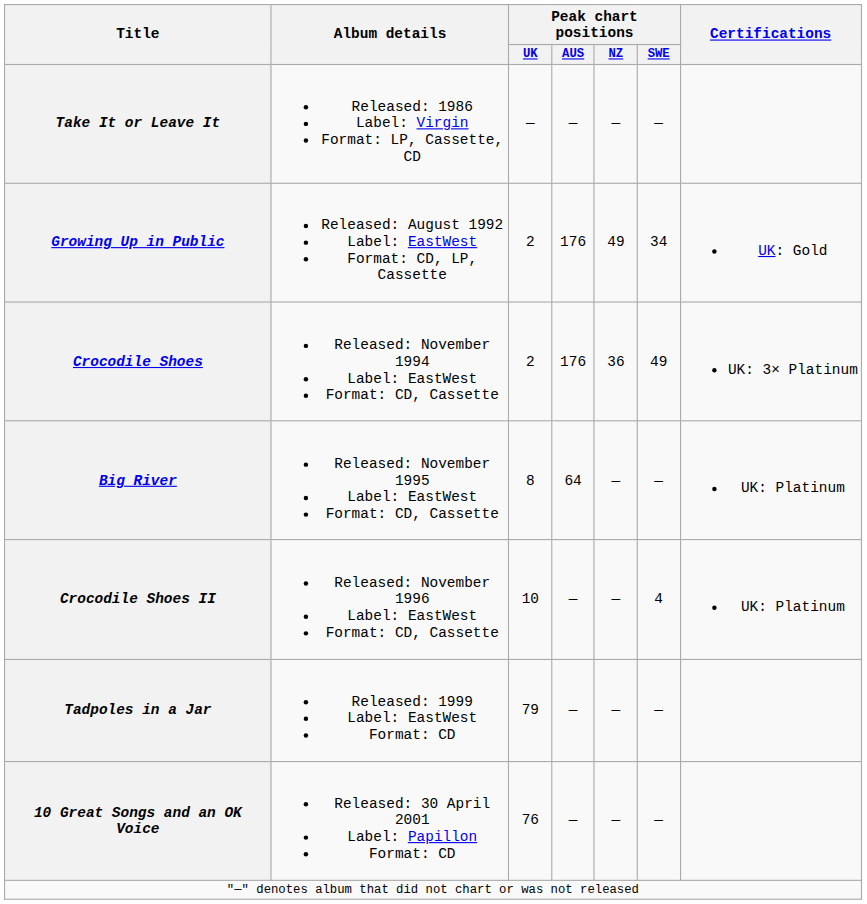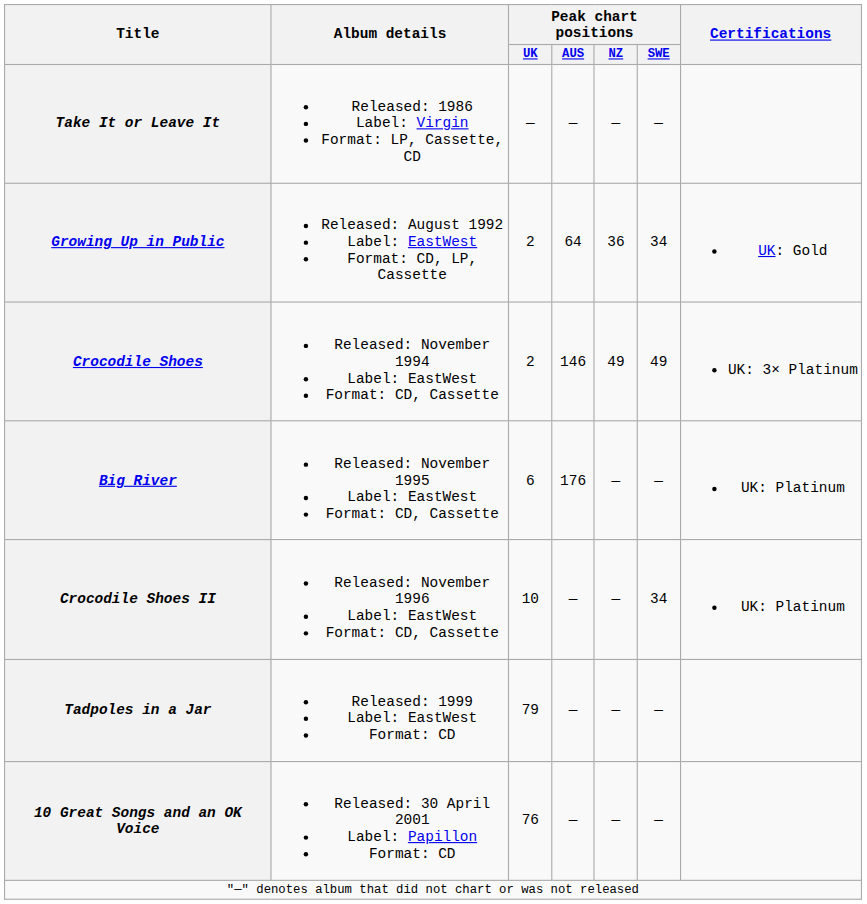 <table class="wikitable plainrowheaders" style="text-align:center;" border="1">
 <tr>
 <th scope="col" rowspan="2" style="width:18em;">Title</th>
 <th scope="col" rowspan="2" style="width:16em;">Album details</th>
 <th scope="col" colspan="4">Peak chart positions</th>
 <th scope="col" rowspan="2"><a href='#'>Certifications</a></th>
 </tr>
 <tr>
 <th scope="col" style="width:3em;font-size:85%;"><a href='#'>UK</a><br></th>
 <th scope="col" style="width:3em;font-size:85%;"><a href='#'>AUS</a><br></th>
 <th scope="col" style="width:3em;font-size:85%;"><a href='#'>NZ</a><br></th>
 <th scope="col" style="width:3em;font-size:85%;"><a href='#'>SWE</a><br></th>
 </tr>
 <tr>
 <th scope="row"><em>Take It or Leave It</em></th>
 <td><br><ul><li>Released: 1986</li><li>Label: <a href='#'>Virgin</a></li><li>Format: LP, Cassette, CD</li></ul></td>
 <td>—</td>
 <td>—</td>
 <td>—</td>
 <td>—</td>
 <td></td>
 </tr>
 <tr>
 <th scope="row"><em><a href='#'>Growing Up in Public</a></em></th>
 <td><br><ul><li>Released: August 1992</li><li>Label: <a href='#'>EastWest</a></li><li>Format: CD, LP, Cassette</li></ul></td>
 <td>2</td>
-<td>176</td>
-<td>49</td>
+<td>64</td>
+<td>36</td>
 <td>34</td>
 <td><br><ul><li><a href='#'>UK</a>: Gold</li></ul></td>
 </tr>
 <tr>
 <th scope="row"><em><a href='#'>Crocodile Shoes</a></em></th>
 <td><br><ul><li>Released: November 1994</li><li>Label: EastWest</li><li>Format: CD, Cassette</li></ul></td>
 <td>2</td>
-<td>176</td>
-<td>36</td>
+<td>146</td>
+<td>49</td>
 <td>49</td>
 <td><br><ul><li>UK: 3× Platinum</li></ul></td>
 </tr>
 <tr>
 <th scope="row"><em><a href='#'>Big River</a></em></th>
 <td><br><ul><li>Released: November 1995</li><li>Label: EastWest</li><li>Format: CD, Cassette</li></ul></td>
-<td>8</td>
-<td>64</td>
+<td>6</td>
+<td>176</td>
 <td>—</td>
 <td>—</td>
 <td><br><ul><li>UK: Platinum</li></ul></td>
 </tr>
 <tr>
 <th scope="row"><em>Crocodile Shoes II</em></th>
 <td><br><ul><li>Released: November 1996</li><li>Label: EastWest</li><li>Format: CD, Cassette</li></ul></td>
 <td>10</td>
 <td>—</td>
 <td>—</td>
-<td>4</td>
+<td>34</td>
 <td><br><ul><li>UK: Platinum</li></ul></td>
 </tr>
 <tr>
 <th scope="row"><em>Tadpoles in a Jar</em></th>
 <td><br><ul><li>Released: 1999</li><li>Label: EastWest</li><li>Format: CD</li></ul></td>
 <td>79</td>
 <td>—</td>
 <td>—</td>
 <td>—</td>
 <td></td>
 </tr>
 <tr>
 <th scope="row"><em>10 Great Songs and an OK Voice</em></th>
 <td><br><ul><li>Released: 30 April 2001</li><li>Label: <a href='#'>Papillon</a></li><li>Format: CD</li></ul></td>
 <td>76</td>
 <td>—</td>
 <td>—</td>
 <td>—</td>
 <td></td>
 </tr>
 <tr>
 <td colspan="14" style="font-size:85%">"—" denotes album that did not chart or was not released</td>
 </tr>
 </table>
